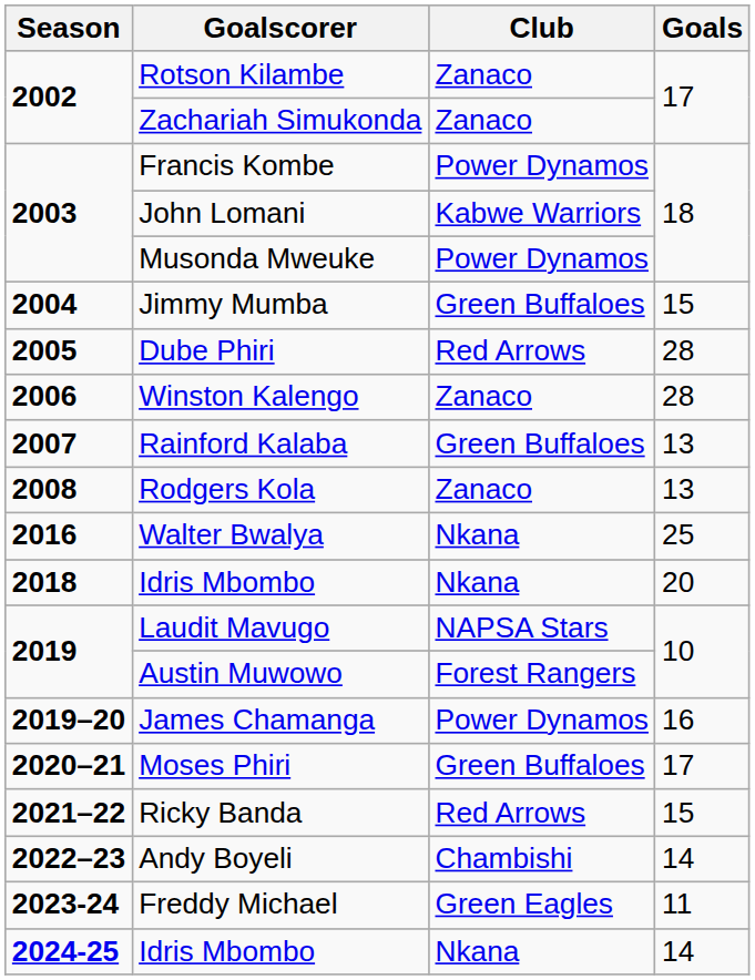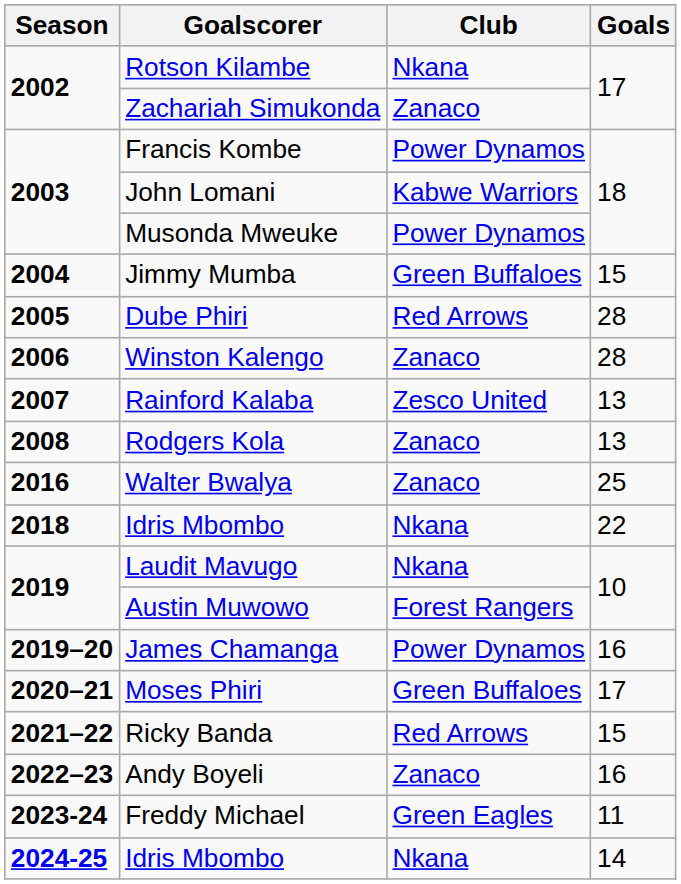 <table class="wikitable" style="text-align:left;">
 <tr>
 <th>Season</th>
 <th>Goalscorer</th>
 <th>Club</th>
 <th>Goals</th>
 </tr>
 <tr>
 <td rowspan=2><strong>2002</strong></td>
 <td> <a href='#'>Rotson Kilambe</a></td>
-<td><a href='#'>Zanaco</a></td>
+<td><a href='#'>Nkana</a></td>
 <td rowspan=2>17</td>
 </tr>
 <tr>
 <td> <a href='#'>Zachariah Simukonda</a></td>
 <td><a href='#'>Zanaco</a></td>
 </tr>
 <tr>
 <td rowspan=3><strong>2003</strong></td>
 <td> Francis Kombe</td>
 <td><a href='#'>Power Dynamos</a></td>
 <td rowspan=3>18</td>
 </tr>
 <tr>
 <td> John Lomani</td>
 <td><a href='#'>Kabwe Warriors</a></td>
 </tr>
 <tr>
 <td> Musonda Mweuke</td>
 <td><a href='#'>Power Dynamos</a></td>
 </tr>
 <tr>
 <td><strong>2004</strong></td>
 <td> Jimmy Mumba</td>
 <td><a href='#'>Green Buffaloes</a></td>
 <td>15</td>
 </tr>
 <tr>
 <td><strong>2005</strong></td>
 <td> <a href='#'>Dube Phiri</a></td>
 <td><a href='#'>Red Arrows</a></td>
 <td>28</td>
 </tr>
 <tr>
 <td><strong>2006</strong></td>
 <td> <a href='#'>Winston Kalengo</a></td>
 <td><a href='#'>Zanaco</a></td>
 <td>28</td>
 </tr>
 <tr>
 <td><strong>2007</strong></td>
 <td> <a href='#'>Rainford Kalaba</a></td>
-<td><a href='#'>Green Buffaloes</a></td>
+<td><a href='#'>Zesco United</a></td>
 <td>13</td>
 </tr>
 <tr>
 <td><strong>2008</strong></td>
 <td> <a href='#'>Rodgers Kola</a></td>
 <td><a href='#'>Zanaco</a></td>
 <td>13</td>
 </tr>
 <tr>
 <td><strong>2016</strong></td>
 <td> <a href='#'>Walter Bwalya</a></td>
-<td><a href='#'>Nkana</a></td>
+<td><a href='#'>Zanaco</a></td>
 <td>25</td>
 </tr>
 <tr>
 <td><strong>2018</strong></td>
 <td> <a href='#'>Idris Mbombo</a></td>
 <td><a href='#'>Nkana</a></td>
-<td>20</td>
+<td>22</td>
 </tr>
 <tr>
 <td rowspan=2><strong>2019</strong></td>
 <td> <a href='#'>Laudit Mavugo</a></td>
-<td><a href='#'>NAPSA Stars</a></td>
+<td><a href='#'>Nkana</a></td>
 <td rowspan=2>10</td>
 </tr>
 <tr>
 <td> <a href='#'>Austin Muwowo</a></td>
 <td><a href='#'>Forest Rangers</a></td>
 </tr>
 <tr>
 <td><strong>2019–20</strong></td>
 <td> <a href='#'>James Chamanga</a></td>
 <td><a href='#'>Power Dynamos</a></td>
 <td>16</td>
 </tr>
 <tr>
 <td><strong>2020–21</strong></td>
 <td> <a href='#'>Moses Phiri</a></td>
 <td><a href='#'>Green Buffaloes</a></td>
 <td>17</td>
 </tr>
 <tr>
 <td><strong>2021–22</strong></td>
 <td> Ricky Banda</td>
 <td><a href='#'>Red Arrows</a></td>
 <td>15</td>
 </tr>
 <tr>
 <td><strong>2022–23</strong></td>
 <td> Andy Boyeli</td>
-<td><a href='#'>Chambishi</a></td>
-<td>14</td>
+<td><a href='#'>Zanaco</a></td>
+<td>16</td>
 </tr>
 <tr>
 <td><strong>2023-24</strong></td>
 <td> Freddy Michael</td>
 <td><a href='#'>Green Eagles</a></td>
 <td>11</td>
 </tr>
 <tr>
 <td><strong><a href='#'>2024-25</a></strong></td>
 <td> <a href='#'>Idris Mbombo</a></td>
 <td><a href='#'>Nkana</a></td>
 <td>14</td>
 </tr>
 </table>
